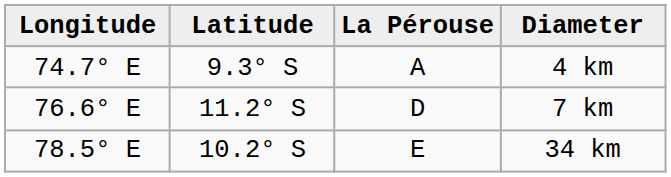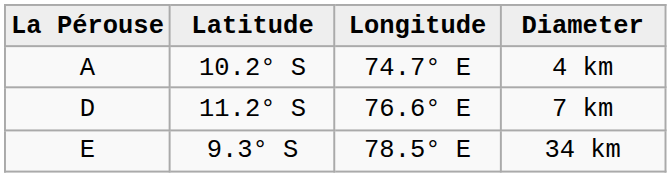 <table class="wikitable">
 <tr>
+<th width="25%" style="background:#eeeeee;">La Pérouse</th>
+<th width="25%" style="background:#eeeeee;">Latitude</th>
 <th width="25%" style="background:#eeeeee;">Longitude</th>
-<th width="25%" style="background:#eeeeee;">Latitude</th>
-<th width="25%" style="background:#eeeeee;">La Pérouse</th>
 <th width="25%" style="background:#eeeeee;">Diameter</th>
 </tr>
 <tr>
+<td align="center">A</td>
+<td align="center">10.2° S</td>
 <td align="center">74.7° E</td>
-<td align="center">9.3° S</td>
-<td align="center">A</td>
 <td align="center">4 km</td>
 </tr>
 <tr>
+<td align="center">D</td>
+<td align="center">11.2° S</td>
 <td align="center">76.6° E</td>
-<td align="center">11.2° S</td>
-<td align="center">D</td>
 <td align="center">7 km</td>
 </tr>
 <tr>
+<td align="center">E</td>
+<td align="center">9.3° S</td>
 <td align="center">78.5° E</td>
-<td align="center">10.2° S</td>
-<td align="center">E</td>
 <td align="center">34 km</td>
 </tr>
 </table>
